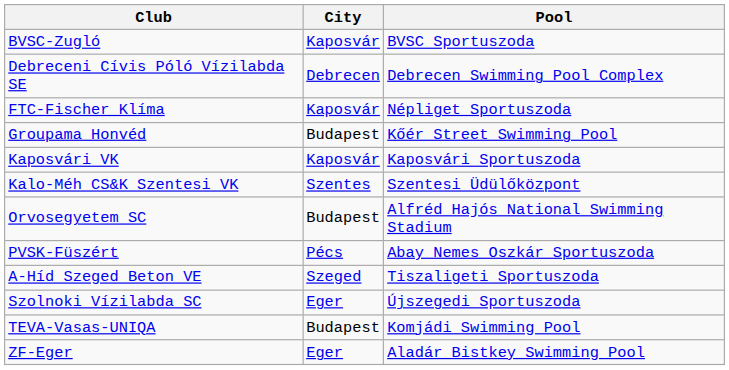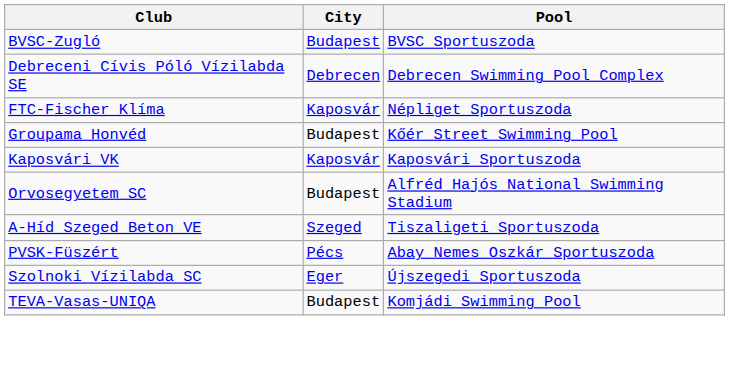 <table class="wikitable sortable">
 <tr>
 <th>Club</th>
 <th>City</th>
 <th>Pool</th>
 </tr>
 <tr>
 <td><a href='#'>BVSC-Zugló</a></td>
-<td><a href='#'>Kaposvár</a></td>
+<td><a href='#'>Budapest</a></td>
 <td><a href='#'>BVSC Sportuszoda</a></td>
 </tr>
 <tr>
 <td><a href='#'>Debreceni Cívis Póló Vízilabda SE</a></td>
 <td><a href='#'>Debrecen</a></td>
 <td><a href='#'>Debrecen Swimming Pool Complex</a></td>
 </tr>
 <tr>
 <td><a href='#'>FTC-Fischer Klíma</a></td>
 <td><a href='#'>Kaposvár</a></td>
 <td><a href='#'>Népliget Sportuszoda</a></td>
 </tr>
 <tr>
 <td><a href='#'>Groupama Honvéd</a></td>
 <td>Budapest</td>
 <td><a href='#'>Kőér Street Swimming Pool</a></td>
 </tr>
 <tr>
 <td><a href='#'>Kaposvári VK</a></td>
 <td><a href='#'>Kaposvár</a></td>
 <td><a href='#'>Kaposvári Sportuszoda</a></td>
 </tr>
 <tr>
-<td><a href='#'>Kalo-Méh CS&K Szentesi VK</a></td>
-<td><a href='#'>Szentes</a></td>
-<td><a href='#'>Szentesi Üdülőközpont</a></td>
-</tr>
-<tr>
 <td><a href='#'>Orvosegyetem SC</a></td>
 <td>Budapest</td>
 <td><a href='#'>Alfréd Hajós National Swimming Stadium</a></td>
 </tr>
 <tr>
+<td><a href='#'>A-Híd Szeged Beton VE</a></td>
+<td><a href='#'>Szeged</a></td>
+<td><a href='#'>Tiszaligeti Sportuszoda</a></td>
+</tr>
+<tr>
 <td><a href='#'>PVSK-Füszért</a></td>
 <td><a href='#'>Pécs</a></td>
 <td><a href='#'>Abay Nemes Oszkár Sportuszoda</a></td>
-</tr>
-<tr>
-<td><a href='#'>A-Híd Szeged Beton VE</a></td>
-<td><a href='#'>Szeged</a></td>
-<td><a href='#'>Tiszaligeti Sportuszoda</a></td>
 </tr>
 <tr>
 <td><a href='#'>Szolnoki Vízilabda SC</a></td>
 <td><a href='#'>Eger</a></td>
 <td><a href='#'>Újszegedi Sportuszoda</a></td>
 </tr>
 <tr>
 <td><a href='#'>TEVA-Vasas-UNIQA</a></td>
 <td>Budapest</td>
 <td><a href='#'>Komjádi Swimming Pool</a></td>
 </tr>
-<tr>
-<td><a href='#'>ZF-Eger</a></td>
-<td><a href='#'>Eger</a></td>
-<td><a href='#'>Aladár Bistkey Swimming Pool</a></td>
-</tr>
 </table>
